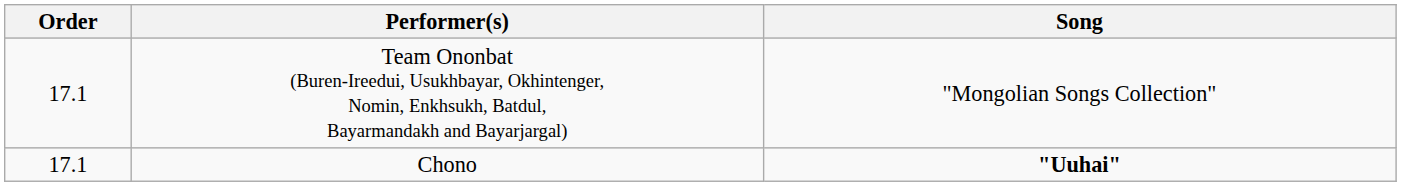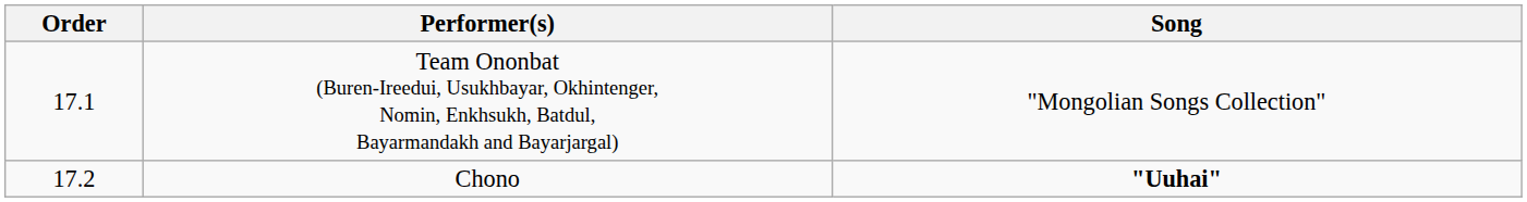 <table class="wikitable" style="text-align:center; line-height:17px;">
 <tr>
 <th width="05%">Order</th>
 <th width="25%">Performer(s)</th>
 <th width="25%">Song</th>
 </tr>
 <tr>
 <td>17.1</td>
 <td>Team Ononbat<br><small>(Buren-Ireedui, Usukhbayar, Okhintenger,<br>Nomin, Enkhsukh, Batdul,<br>Bayarmandakh and Bayarjargal)</small></td>
 <td>"Mongolian Songs Collection"</td>
 </tr>
 <tr>
-<td>17.1</td>
+<td>17.2</td>
 <td>Chono</td>
 <td><strong>"Uuhai"</strong></td>
 </tr>
 </table>
